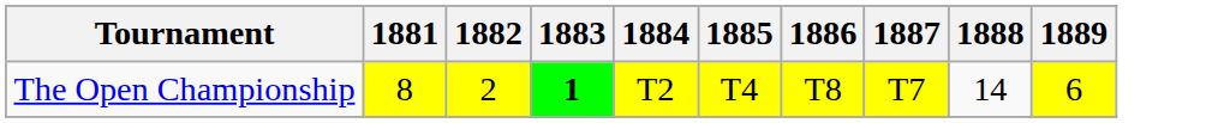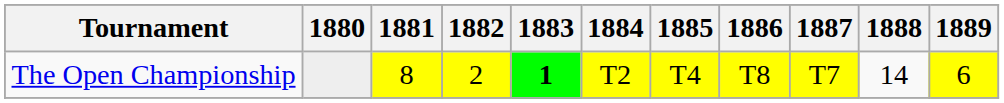 <table class="wikitable" style="font-size:95%;text-align:center;">
 <tr>
 <th>Tournament</th>
+<th>1880</th>
 <th>1881</th>
 <th>1882</th>
 <th>1883</th>
 <th>1884</th>
 <th>1885</th>
 <th>1886</th>
 <th>1887</th>
 <th>1888</th>
 <th>1889</th>
 </tr>
 <tr>
 <td align=left><a href='#'>The Open Championship</a></td>
+<td style="background:#eeeeee;"></td>
 <td style="background:yellow;">8</td>
 <td style="background:yellow;">2</td>
 <td style="background:lime;"><strong>1</strong></td>
 <td style="background:yellow;">T2</td>
 <td style="background:yellow;">T4</td>
 <td style="background:yellow;">T8</td>
 <td style="background:yellow;">T7</td>
 <td>14</td>
 <td style="background:yellow;">6</td>
 </tr>
 </table>
